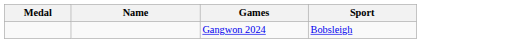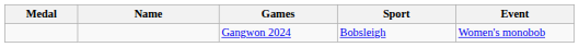 <table class="wikitable sortable" style="font-size: 95%;">
 <tr>
 <th style="width:6em">Medal</th>
 <th style="width:12em">Name</th>
 <th style="width:10em">Games</th>
 <th style="width:10em">Sport</th>
+<th style="width:10em">Event</th>
 </tr>
 <tr>
 <td></td>
 <td></td>
 <td> <a href='#'>Gangwon 2024</a></td>
 <td> <a href='#'>Bobsleigh</a></td>
+<td><a href='#'>Women's monobob</a></td>
 </tr>
 </table>
